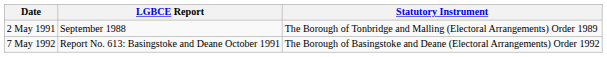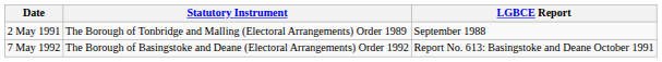 <table class="wikitable sortable">
 <tr>
 <th>Date</th>
+<th><a href='#'>Statutory Instrument</a></th>
 <th><a href='#'>LGBCE</a> Report</th>
-<th><a href='#'>Statutory Instrument</a></th>
 </tr>
 <tr>
 <td>2 May 1991</td>
+<td>The Borough of Tonbridge and Malling (Electoral Arrangements) Order 1989</td>
 <td> September 1988</td>
-<td>The Borough of Tonbridge and Malling (Electoral Arrangements) Order 1989</td>
 </tr>
 <tr>
 <td>7 May 1992</td>
+<td>The Borough of Basingstoke and Deane (Electoral Arrangements) Order 1992</td>
 <td>Report No. 613: Basingstoke and Deane October 1991</td>
-<td>The Borough of Basingstoke and Deane (Electoral Arrangements) Order 1992</td>
 </tr>
 </table>
